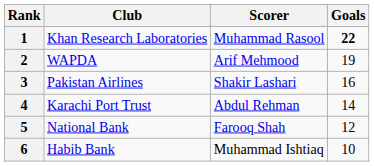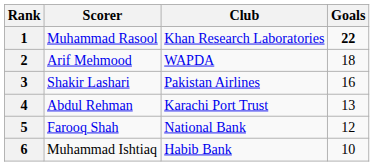 <table class="wikitable" style="text-align:center">
 <tr>
 <th>Rank</th>
+<th>Scorer</th>
 <th>Club</th>
-<th>Scorer</th>
 <th>Goals</th>
 </tr>
 <tr>
 <th>1</th>
+<td align="left"><a href='#'>Muhammad Rasool</a></td>
 <td align="left"><a href='#'>Khan Research Laboratories</a></td>
-<td align="left"><a href='#'>Muhammad Rasool</a></td>
 <td><strong>22</strong></td>
 </tr>
 <tr>
 <th>2</th>
+<td align="left"><a href='#'>Arif Mehmood</a></td>
 <td align="left"><a href='#'>WAPDA</a></td>
-<td align="left"><a href='#'>Arif Mehmood</a></td>
-<td>19</td>
+<td>18</td>
 </tr>
 <tr>
 <th>3</th>
+<td align="left"><a href='#'>Shakir Lashari</a></td>
 <td align="left"><a href='#'>Pakistan Airlines</a></td>
-<td align="left"><a href='#'>Shakir Lashari</a></td>
 <td>16</td>
 </tr>
 <tr>
 <th>4</th>
+<td align="left"><a href='#'>Abdul Rehman</a></td>
 <td align="left"><a href='#'>Karachi Port Trust</a></td>
-<td align="left"><a href='#'>Abdul Rehman</a></td>
-<td>14</td>
+<td>13</td>
 </tr>
 <tr>
 <th>5</th>
+<td align="left"><a href='#'>Farooq Shah</a></td>
 <td align="left"><a href='#'>National Bank</a></td>
-<td align="left"><a href='#'>Farooq Shah</a></td>
 <td>12</td>
 </tr>
 <tr>
 <th>6</th>
+<td align="left">Muhammad Ishtiaq</td>
 <td align="left"><a href='#'>Habib Bank</a></td>
-<td align="left">Muhammad Ishtiaq</td>
 <td>10</td>
 </tr>
 </table>
